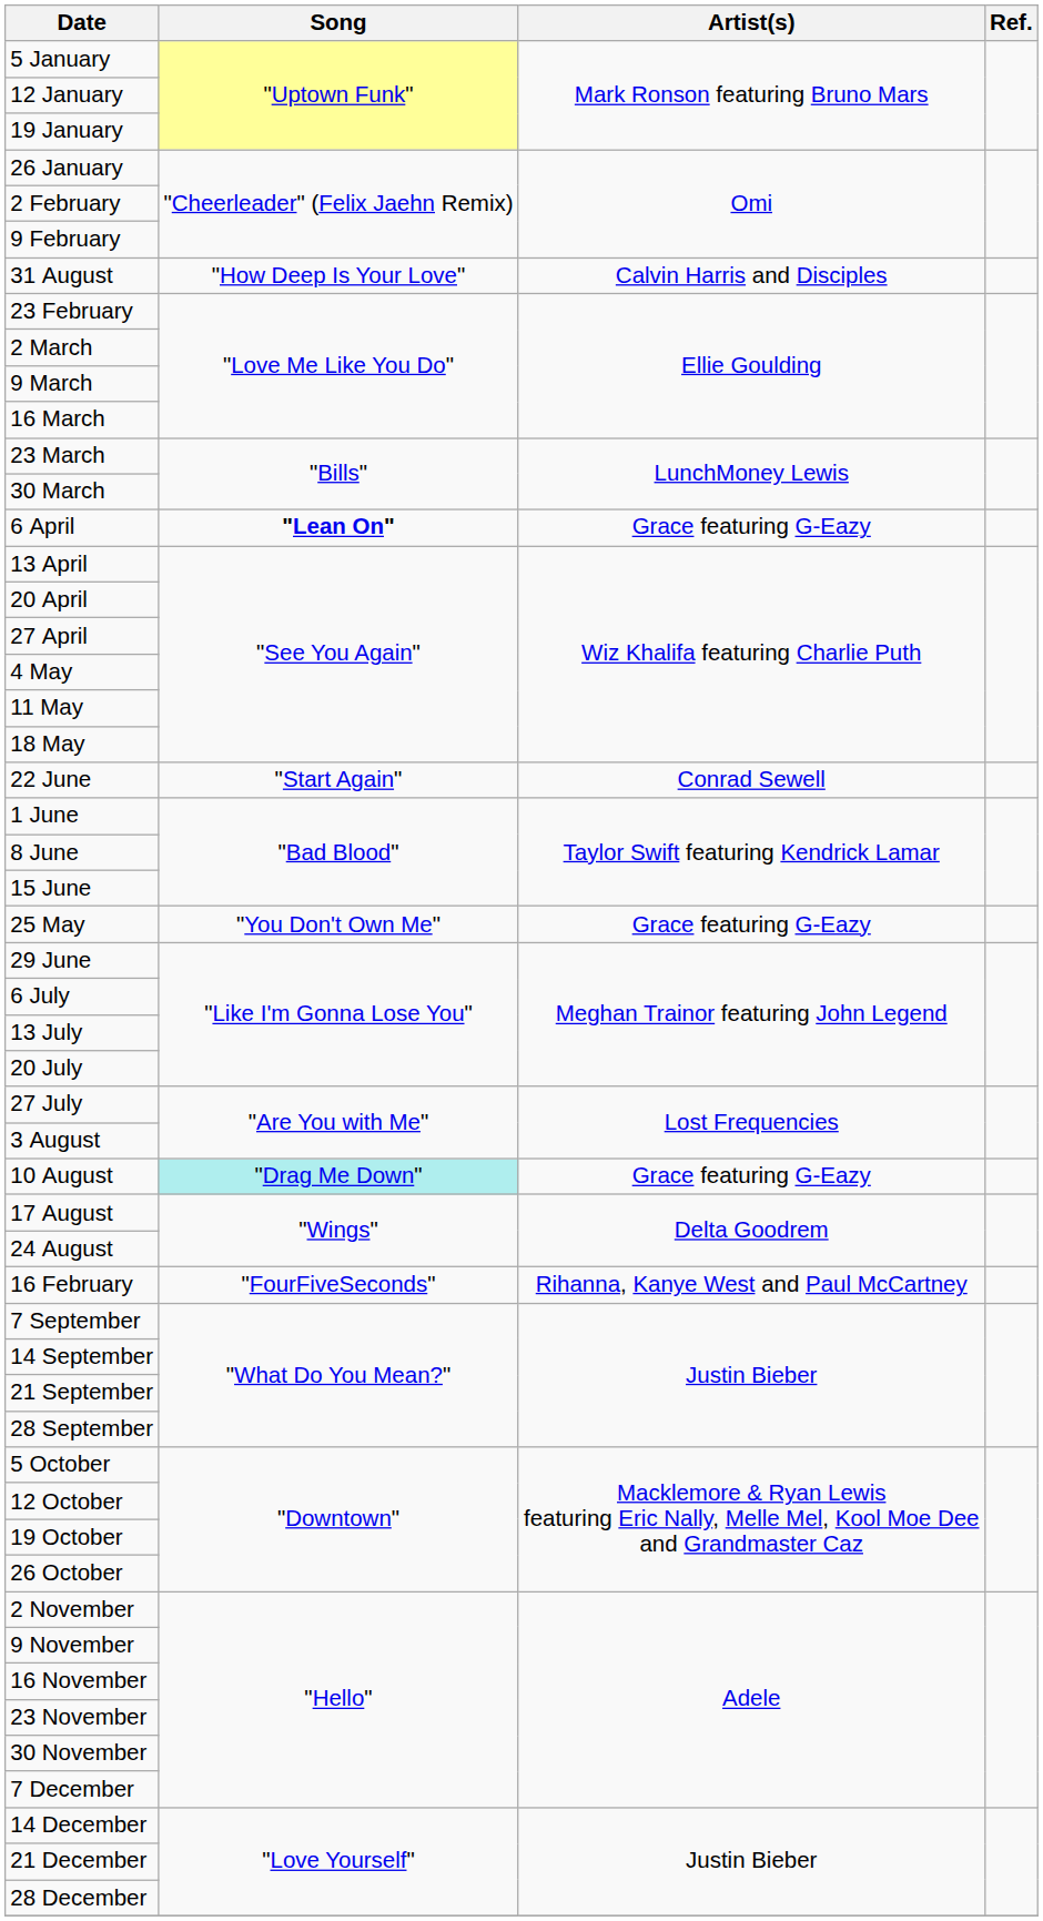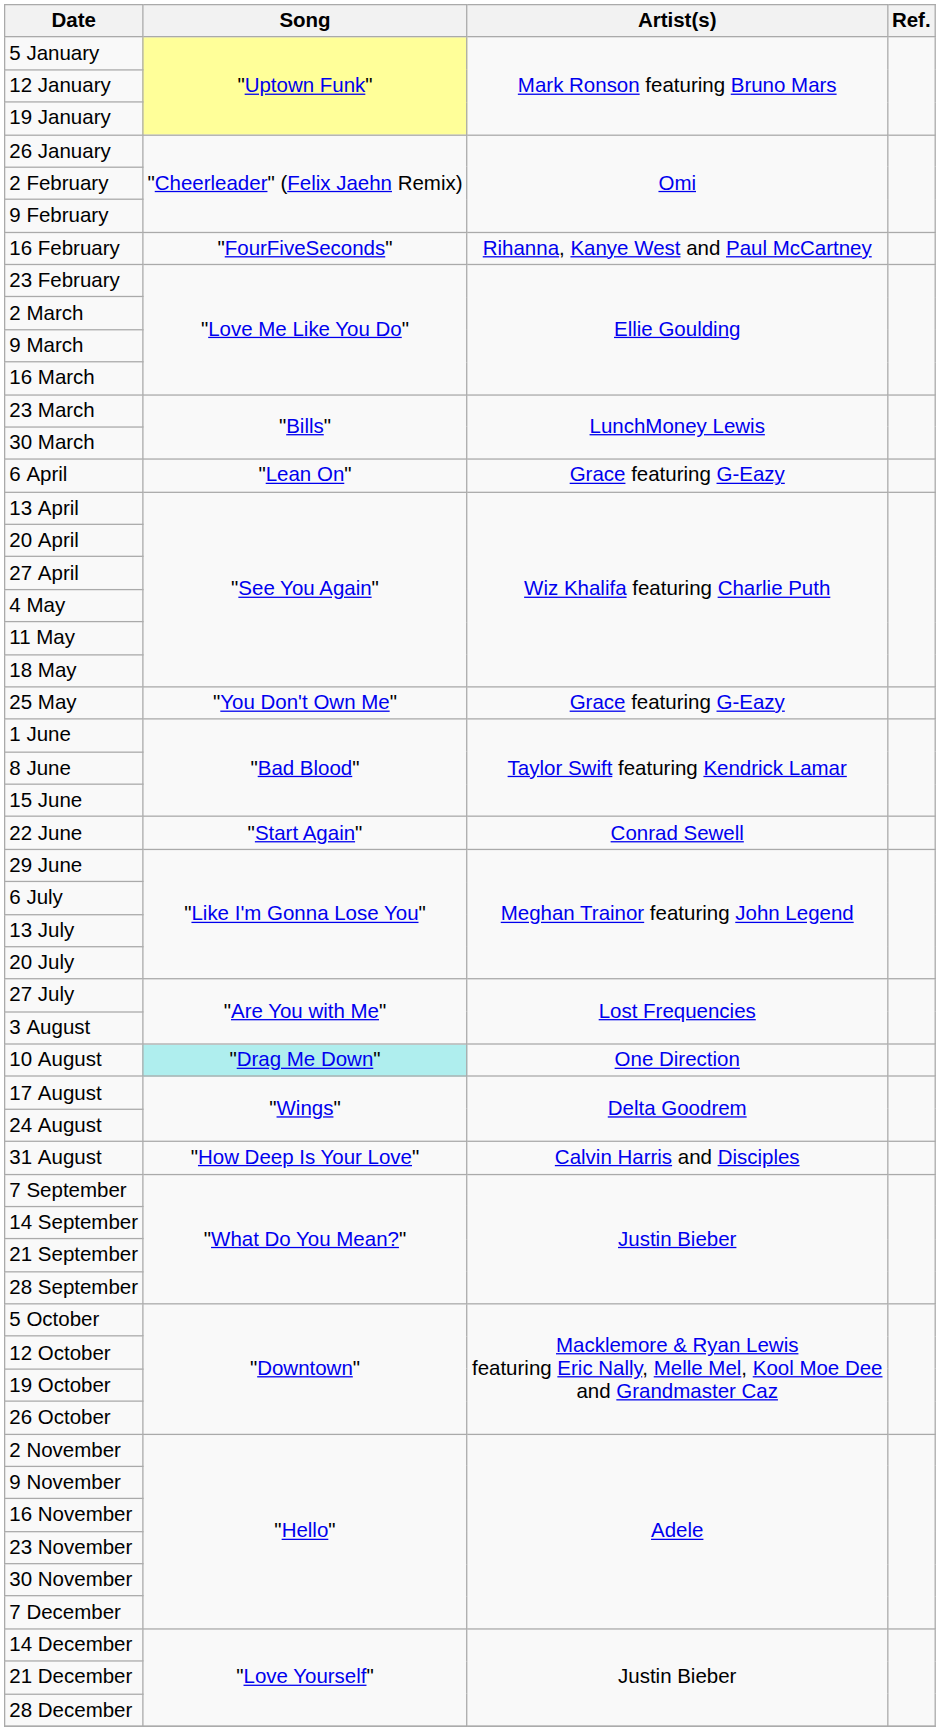 <table class="wikitable">
 <tr>
 <th style="text-align: center;">Date</th>
 <th style="text-align: center;">Song</th>
 <th style="text-align: center;">Artist(s)</th>
 <th style="text-align: center;">Ref.</th>
 </tr>
 <tr>
 <td>5 January</td>
 <td bgcolor=#FFFF99 rowspan="3" style="text-align: center;">"<a href='#'>Uptown Funk</a>"</td>
 <td rowspan="3" style="text-align: center;"><a href='#'>Mark Ronson</a> featuring <a href='#'>Bruno Mars</a></td>
 <td rowspan="3" style="text-align: center;"></td>
 </tr>
 <tr>
 <td>12 January</td>
 </tr>
 <tr>
 <td>19 January</td>
 </tr>
 <tr>
 <td>26 January</td>
 <td rowspan="3" style="text-align: center;">"<a href='#'>Cheerleader</a>" (<a href='#'>Felix Jaehn</a> Remix)</td>
 <td rowspan="3" style="text-align: center;"><a href='#'>Omi</a></td>
 <td rowspan="3" style="text-align: center;"></td>
 </tr>
 <tr>
 <td>2 February</td>
 </tr>
 <tr>
 <td>9 February</td>
 </tr>
 <tr>
-<td>31 August</td>
-<td style="text-align: center;">"<a href='#'>How Deep Is Your Love</a>"</td>
-<td style="text-align: center;"><a href='#'>Calvin Harris</a> and <a href='#'>Disciples</a></td>
+<td>16 February</td>
+<td style="text-align: center;">"<a href='#'>FourFiveSeconds</a>"</td>
+<td style="text-align: center;"><a href='#'>Rihanna</a>, <a href='#'>Kanye West</a> and <a href='#'>Paul McCartney</a></td>
 <td style="text-align: center;"></td>
 </tr>
 <tr>
 <td>23 February</td>
 <td rowspan="4" style="text-align: center;">"<a href='#'>Love Me Like You Do</a>"</td>
 <td rowspan="4" style="text-align: center;"><a href='#'>Ellie Goulding</a></td>
 <td rowspan="4" style="text-align: center;"></td>
 </tr>
 <tr>
 <td>2 March</td>
 </tr>
 <tr>
 <td>9 March</td>
 </tr>
 <tr>
 <td>16 March</td>
 </tr>
 <tr>
 <td>23 March</td>
 <td rowspan="2" style="text-align: center;">"<a href='#'>Bills</a>"</td>
 <td rowspan="2" style="text-align: center;"><a href='#'>LunchMoney Lewis</a></td>
 <td rowspan="2" style="text-align: center;"></td>
 </tr>
 <tr>
 <td>30 March</td>
 </tr>
 <tr>
 <td>6 April</td>
-<td style="text-align: center;"><strong>"<a href='#'>Lean On</a>"</strong></td>
+<td style="text-align: center;">"<a href='#'>Lean On</a>"</td>
 <td style="text-align: center;"><a href='#'>Grace</a> featuring <a href='#'>G-Eazy</a></td>
 <td style="text-align: center;"></td>
 </tr>
 <tr>
 <td>13 April</td>
 <td rowspan="6" style="text-align: center;">"<a href='#'>See You Again</a>"</td>
 <td rowspan="6" style="text-align: center;"><a href='#'>Wiz Khalifa</a> featuring <a href='#'>Charlie Puth</a></td>
 <td rowspan="6" style="text-align: center;"></td>
 </tr>
 <tr>
 <td>20 April</td>
 </tr>
 <tr>
 <td>27 April</td>
 </tr>
 <tr>
 <td>4 May</td>
 </tr>
 <tr>
 <td>11 May</td>
 </tr>
 <tr>
 <td>18 May</td>
 </tr>
 <tr>
-<td>22 June</td>
-<td style="text-align: center;">"<a href='#'>Start Again</a>"</td>
-<td style="text-align: center;"><a href='#'>Conrad Sewell</a></td>
+<td>25 May</td>
+<td style="text-align: center;">"<a href='#'>You Don't Own Me</a>"</td>
+<td style="text-align: center;"><a href='#'>Grace</a> featuring <a href='#'>G-Eazy</a></td>
 <td style="text-align: center;"></td>
 </tr>
 <tr>
 <td>1 June</td>
 <td rowspan="3" style="text-align: center;">"<a href='#'>Bad Blood</a>"</td>
 <td rowspan="3" style="text-align: center;"><a href='#'>Taylor Swift</a> featuring <a href='#'>Kendrick Lamar</a></td>
 <td rowspan="3" style="text-align: center;"></td>
 </tr>
 <tr>
 <td>8 June</td>
 </tr>
 <tr>
 <td>15 June</td>
 </tr>
 <tr>
-<td>25 May</td>
-<td style="text-align: center;">"<a href='#'>You Don't Own Me</a>"</td>
-<td style="text-align: center;"><a href='#'>Grace</a> featuring <a href='#'>G-Eazy</a></td>
+<td>22 June</td>
+<td style="text-align: center;">"<a href='#'>Start Again</a>"</td>
+<td style="text-align: center;"><a href='#'>Conrad Sewell</a></td>
 <td style="text-align: center;"></td>
 </tr>
 <tr>
 <td>29 June</td>
 <td rowspan="4" style="text-align: center;">"<a href='#'>Like I'm Gonna Lose You</a>"</td>
 <td rowspan="4" style="text-align: center;"><a href='#'>Meghan Trainor</a> featuring <a href='#'>John Legend</a></td>
 <td rowspan="4" style="text-align: center;"></td>
 </tr>
 <tr>
 <td>6 July</td>
 </tr>
 <tr>
 <td>13 July</td>
 </tr>
 <tr>
 <td>20 July</td>
 </tr>
 <tr>
 <td>27 July</td>
 <td rowspan="2" style="text-align: center;">"<a href='#'>Are You with Me</a>"</td>
 <td rowspan="2" style="text-align: center;"><a href='#'>Lost Frequencies</a></td>
 <td rowspan="2" style="text-align: center;"></td>
 </tr>
 <tr>
 <td>3 August</td>
 </tr>
 <tr>
 <td>10 August</td>
 <td style="background: paleturquoise; text-align: center;">"<a href='#'>Drag Me Down</a>"</td>
-<td style="text-align: center;"><a href='#'>Grace</a> featuring <a href='#'>G-Eazy</a></td>
+<td style="text-align: center;"><a href='#'>One Direction</a></td>
 <td style="text-align: center;"></td>
 </tr>
 <tr>
 <td>17 August</td>
 <td rowspan="2" style="text-align: center;">"<a href='#'>Wings</a>"</td>
 <td rowspan="2" style="text-align: center;"><a href='#'>Delta Goodrem</a></td>
 <td rowspan="2" style="text-align: center;"></td>
 </tr>
 <tr>
 <td>24 August</td>
 </tr>
 <tr>
-<td>16 February</td>
-<td style="text-align: center;">"<a href='#'>FourFiveSeconds</a>"</td>
-<td style="text-align: center;"><a href='#'>Rihanna</a>, <a href='#'>Kanye West</a> and <a href='#'>Paul McCartney</a></td>
+<td>31 August</td>
+<td style="text-align: center;">"<a href='#'>How Deep Is Your Love</a>"</td>
+<td style="text-align: center;"><a href='#'>Calvin Harris</a> and <a href='#'>Disciples</a></td>
 <td style="text-align: center;"></td>
 </tr>
 <tr>
 <td>7 September</td>
 <td rowspan="4" style="text-align: center;">"<a href='#'>What Do You Mean?</a>"</td>
 <td rowspan="4" style="text-align: center;"><a href='#'>Justin Bieber</a></td>
 <td rowspan="4" style="text-align: center;"></td>
 </tr>
 <tr>
 <td>14 September</td>
 </tr>
 <tr>
 <td>21 September</td>
 </tr>
 <tr>
 <td>28 September</td>
 </tr>
 <tr>
 <td>5 October</td>
 <td rowspan="4" style="text-align: center;">"<a href='#'>Downtown</a>"</td>
 <td rowspan="4" style="text-align: center;"><a href='#'>Macklemore & Ryan Lewis</a><br>featuring <a href='#'>Eric Nally</a>, <a href='#'>Melle Mel</a>, <a href='#'>Kool Moe Dee</a> <br>and <a href='#'>Grandmaster Caz</a></td>
 <td rowspan="4" style="text-align: center;"></td>
 </tr>
 <tr>
 <td>12 October</td>
 </tr>
 <tr>
 <td>19 October</td>
 </tr>
 <tr>
 <td>26 October</td>
 </tr>
 <tr>
 <td>2 November</td>
 <td rowspan="6" style="text-align: center;">"<a href='#'>Hello</a>"</td>
 <td rowspan="6" style="text-align: center;"><a href='#'>Adele</a></td>
 <td rowspan="6" style="text-align: center;"></td>
 </tr>
 <tr>
 <td>9 November</td>
 </tr>
 <tr>
 <td>16 November</td>
 </tr>
 <tr>
 <td>23 November</td>
 </tr>
 <tr>
 <td>30 November</td>
 </tr>
 <tr>
 <td>7 December</td>
 </tr>
 <tr>
 <td>14 December</td>
 <td rowspan="3" style="text-align: center;">"<a href='#'>Love Yourself</a>"</td>
 <td rowspan="3" style="text-align: center;">Justin Bieber</td>
 <td rowspan="3" style="text-align: center;"></td>
 </tr>
 <tr>
 <td>21 December</td>
 </tr>
 <tr>
 <td>28 December</td>
 </tr>
 <tr>
 </tr>
 </table>
